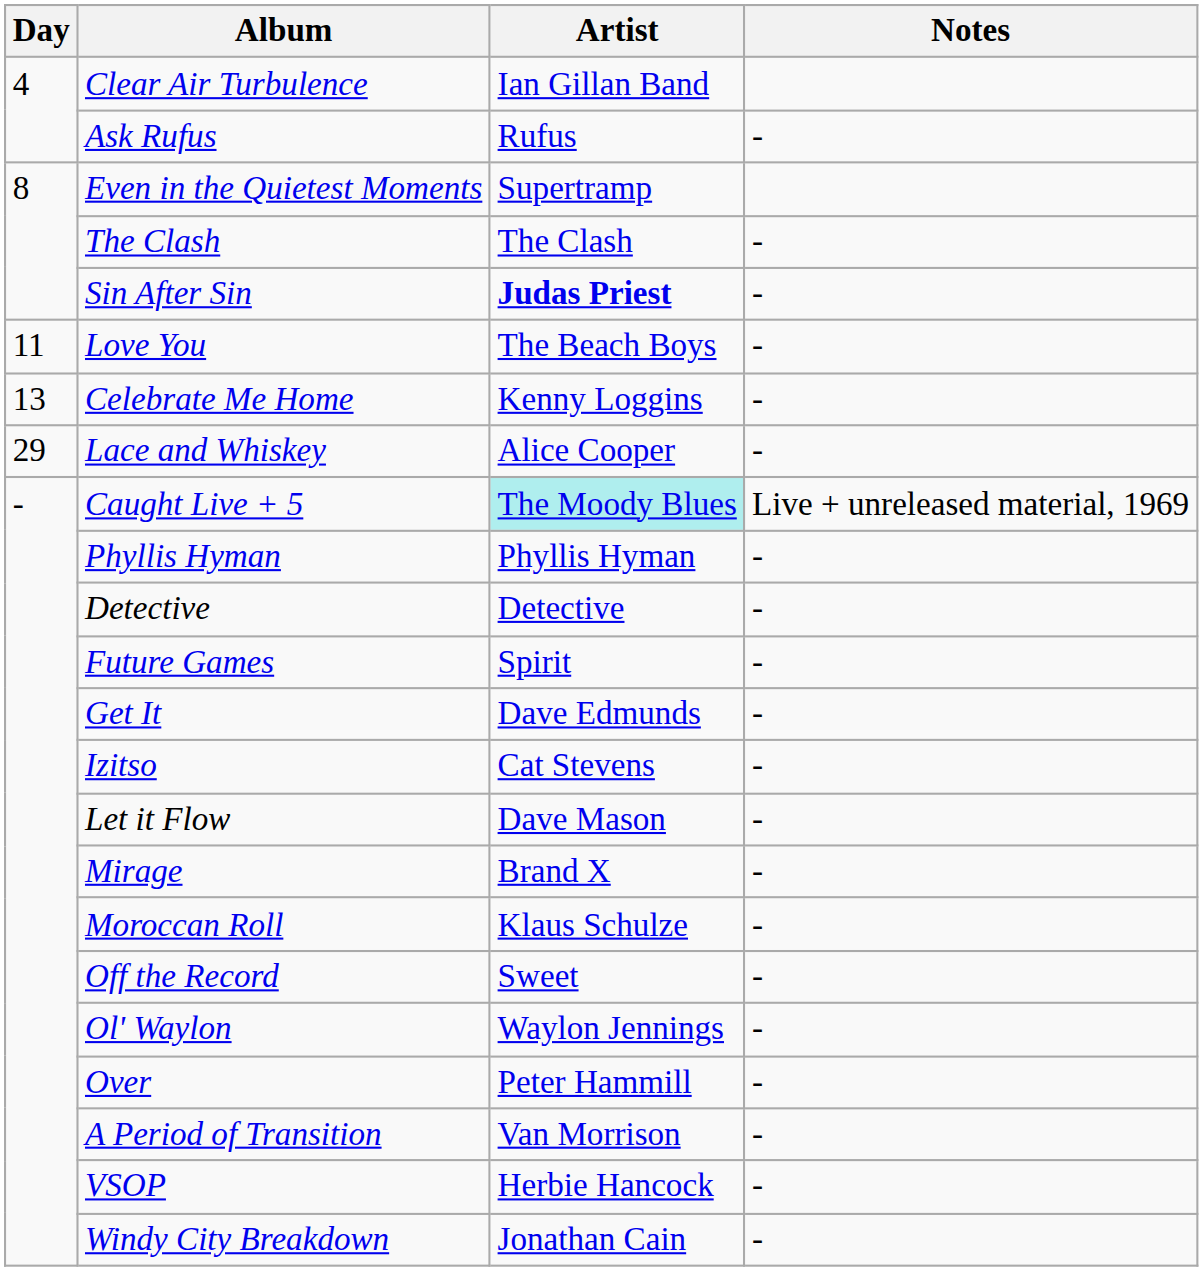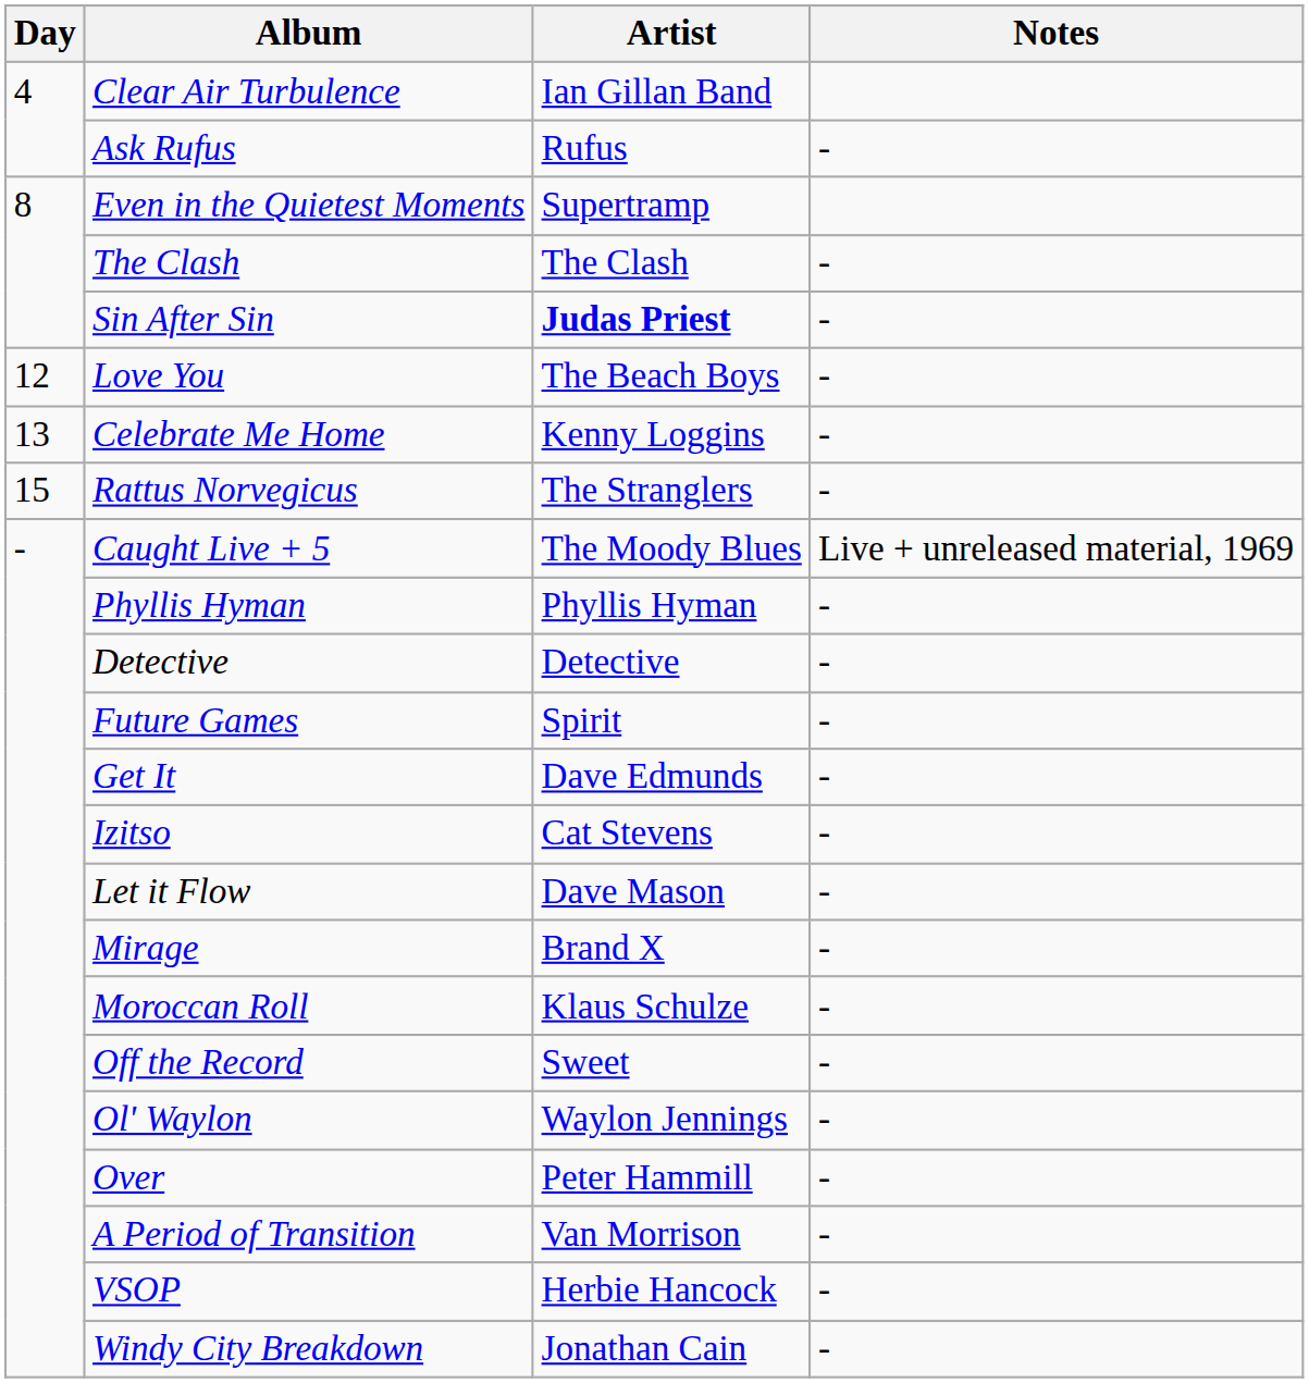 <table class="wikitable">
 <tr>
 <th>Day</th>
 <th>Album</th>
 <th>Artist</th>
 <th>Notes</th>
 </tr>
 <tr>
 <td rowspan="2" style="vertical-align:top;">4</td>
 <td><em><a href='#'>Clear Air Turbulence</a></em></td>
 <td><a href='#'>Ian Gillan Band</a></td>
 <td></td>
 </tr>
 <tr>
 <td><em><a href='#'>Ask Rufus</a></em></td>
 <td><a href='#'>Rufus</a></td>
 <td>-</td>
 </tr>
 <tr>
 <td rowspan="3" style="vertical-align:top;">8</td>
 <td><em><a href='#'>Even in the Quietest Moments</a></em></td>
 <td><a href='#'>Supertramp</a></td>
 <td></td>
 </tr>
 <tr>
 <td><em><a href='#'>The Clash</a></em></td>
 <td><a href='#'>The Clash</a></td>
 <td>-</td>
 </tr>
 <tr>
 <td><em><a href='#'>Sin After Sin</a></em></td>
 <td><strong><a href='#'>Judas Priest</a></strong></td>
 <td>-</td>
 </tr>
 <tr>
-<td style="vertical-align:top;">11</td>
+<td style="vertical-align:top;">12</td>
 <td><em><a href='#'>Love You</a></em></td>
 <td><a href='#'>The Beach Boys</a></td>
 <td>-</td>
 </tr>
 <tr>
 <td style="vertical-align:top;">13</td>
 <td><em><a href='#'>Celebrate Me Home</a></em></td>
 <td><a href='#'>Kenny Loggins</a></td>
 <td>-</td>
 </tr>
 <tr>
-<td style="vertical-align:top;">29</td>
-<td><em><a href='#'>Lace and Whiskey</a></em></td>
-<td><a href='#'>Alice Cooper</a></td>
+<td rowspan="1" style="vertical-align:top;">15</td>
+<td><em><a href='#'>Rattus Norvegicus</a></em></td>
+<td><a href='#'>The Stranglers</a></td>
 <td>-</td>
 </tr>
 <tr>
 <td rowspan="16" style="vertical-align:top;">-</td>
 <td><em><a href='#'>Caught Live + 5</a></em></td>
-<td style="background: paleturquoise;"><a href='#'>The Moody Blues</a></td>
+<td><a href='#'>The Moody Blues</a></td>
 <td>Live + unreleased material, 1969</td>
 </tr>
 <tr>
 <td><em><a href='#'>Phyllis Hyman</a></em></td>
 <td><a href='#'>Phyllis Hyman</a></td>
 <td>-</td>
 </tr>
 <tr>
 <td><em>Detective</em></td>
 <td><a href='#'>Detective</a></td>
 <td>-</td>
 </tr>
 <tr>
 <td><em><a href='#'>Future Games</a></em></td>
 <td><a href='#'>Spirit</a></td>
 <td>-</td>
 </tr>
 <tr>
 <td><em><a href='#'>Get It</a></em></td>
 <td><a href='#'>Dave Edmunds</a></td>
 <td>-</td>
 </tr>
 <tr>
 <td><em><a href='#'>Izitso</a></em></td>
 <td><a href='#'>Cat Stevens</a></td>
 <td>-</td>
 </tr>
 <tr>
 <td><em>Let it Flow</em></td>
 <td><a href='#'>Dave Mason</a></td>
 <td>-</td>
 </tr>
 <tr>
 <td><em><a href='#'>Mirage</a></em></td>
 <td><a href='#'>Brand X</a></td>
 <td>-</td>
 </tr>
 <tr>
 <td><em><a href='#'>Moroccan Roll</a></em></td>
 <td><a href='#'>Klaus Schulze</a></td>
 <td>-</td>
 </tr>
 <tr>
 <td><em><a href='#'>Off the Record</a></em></td>
 <td><a href='#'>Sweet</a></td>
 <td>-</td>
 </tr>
 <tr>
 <td><em><a href='#'>Ol' Waylon</a></em></td>
 <td><a href='#'>Waylon Jennings</a></td>
 <td>-</td>
 </tr>
 <tr>
 <td><em><a href='#'>Over</a></em></td>
 <td><a href='#'>Peter Hammill</a></td>
 <td>-</td>
 </tr>
 <tr>
 <td><em><a href='#'>A Period of Transition</a></em></td>
 <td><a href='#'>Van Morrison</a></td>
 <td>-</td>
 </tr>
 <tr>
 <td><em><a href='#'>VSOP</a></em></td>
 <td><a href='#'>Herbie Hancock</a></td>
 <td>-</td>
 </tr>
 <tr>
 <td><em><a href='#'>Windy City Breakdown</a></em></td>
 <td><a href='#'>Jonathan Cain</a></td>
 <td>-</td>
 </tr>
 </table>
